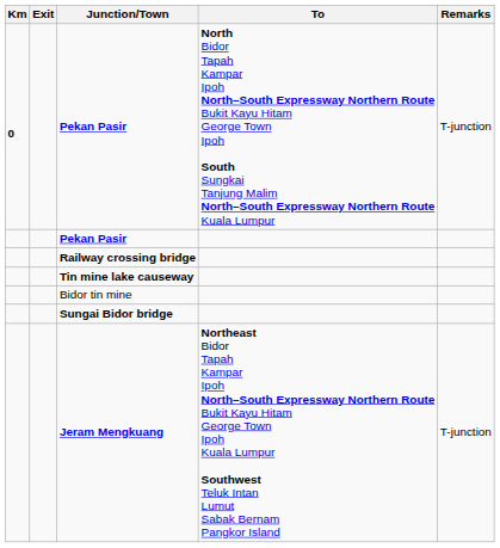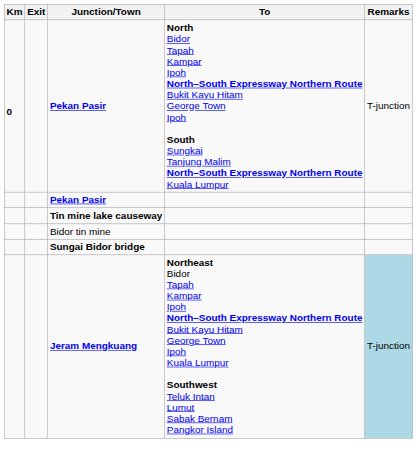 <table class="wikitable">
 <tr>
 <th>Km</th>
 <th>Exit</th>
 <th>Junction/Town</th>
 <th>To</th>
 <th>Remarks</th>
 </tr>
 <tr>
 <td><br><strong>0</strong></td>
 <td></td>
 <td><strong><a href='#'>Pekan Pasir</a></strong></td>
 <td><strong>North</strong><br> <a href='#'>Bidor</a><br> <a href='#'>Tapah</a><br> <a href='#'>Kampar</a><br> <a href='#'>Ipoh</a><br>  <strong><a href='#'>North–South Expressway Northern Route</a></strong><br><a href='#'>Bukit Kayu Hitam</a><br><a href='#'>George Town</a><br><a href='#'>Ipoh</a><br><br><strong>South</strong><br> <a href='#'>Sungkai</a><br> <a href='#'>Tanjung Malim</a><br>  <strong><a href='#'>North–South Expressway Northern Route</a></strong><br><a href='#'>Kuala Lumpur</a></td>
 <td>T-junction</td>
 </tr>
 <tr>
 <td></td>
 <td></td>
 <td><strong><a href='#'>Pekan Pasir</a></strong></td>
-<td></td>
-<td></td>
-</tr>
-<tr>
-<td></td>
-<td></td>
-<td><strong>Railway crossing bridge</strong></td>
 <td></td>
 <td></td>
 </tr>
 <tr>
 <td></td>
 <td></td>
 <td><strong>Tin mine lake causeway</strong></td>
 <td></td>
 <td></td>
 </tr>
 <tr>
 <td></td>
 <td></td>
 <td>Bidor tin mine</td>
 <td></td>
 <td></td>
 </tr>
 <tr>
 <td></td>
 <td></td>
 <td><strong>Sungai Bidor bridge</strong></td>
 <td></td>
 <td></td>
 </tr>
 <tr>
 <td></td>
 <td></td>
 <td><strong><a href='#'>Jeram Mengkuang</a></strong></td>
 <td><strong>Northeast</strong><br> Bidor<br> <a href='#'>Tapah</a><br> <a href='#'>Kampar</a><br> <a href='#'>Ipoh</a><br>  <strong><a href='#'>North–South Expressway Northern Route</a></strong><br><a href='#'>Bukit Kayu Hitam</a><br><a href='#'>George Town</a><br><a href='#'>Ipoh</a><br><a href='#'>Kuala Lumpur</a><br><br><strong>Southwest</strong><br> <a href='#'>Teluk Intan</a><br> <a href='#'>Lumut</a><br> <a href='#'>Sabak Bernam</a><br> <a href='#'>Pangkor Island</a></td>
-<td>T-junction</td>
+<td style="background: lightblue;">T-junction</td>
 </tr>
 </table>
